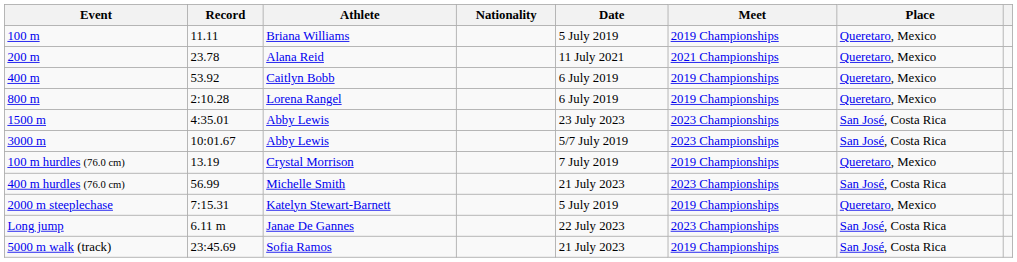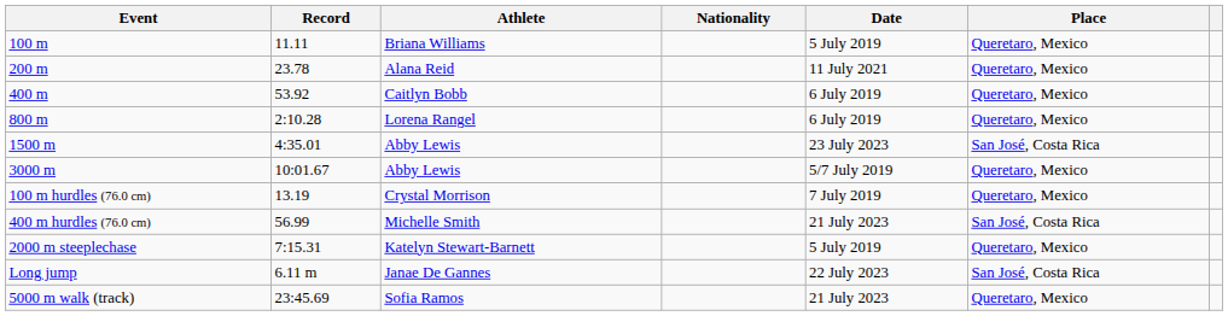 <table class="wikitable" style="font-size:95%; width: 95%;">
 <tr>
 <th>Event</th>
 <th>Record</th>
 <th>Athlete</th>
 <th>Nationality</th>
 <th>Date</th>
-<th>Meet</th>
 <th>Place</th>
 <th></th>
 </tr>
 <tr>
 <td><a href='#'>100 m</a></td>
 <td>11.11  </td>
 <td><a href='#'>Briana Williams</a></td>
 <td></td>
 <td>5 July 2019</td>
-<td><a href='#'>2019 Championships</a></td>
 <td><a href='#'>Queretaro</a>, Mexico</td>
 <td></td>
 </tr>
 <tr>
 <td><a href='#'>200 m</a></td>
 <td>23.78 </td>
 <td><a href='#'>Alana Reid</a></td>
 <td></td>
 <td>11 July 2021</td>
-<td><a href='#'>2021 Championships</a></td>
 <td><a href='#'>Queretaro</a>, Mexico</td>
 <td></td>
 </tr>
 <tr>
 <td><a href='#'>400 m</a></td>
 <td>53.92 </td>
 <td><a href='#'>Caitlyn Bobb</a></td>
 <td></td>
 <td>6 July 2019</td>
-<td><a href='#'>2019 Championships</a></td>
 <td><a href='#'>Queretaro</a>, Mexico</td>
 <td></td>
 </tr>
 <tr>
 <td><a href='#'>800 m</a></td>
 <td>2:10.28 </td>
 <td><a href='#'>Lorena Rangel</a></td>
 <td></td>
 <td>6 July 2019</td>
-<td><a href='#'>2019 Championships</a></td>
 <td><a href='#'>Queretaro</a>, Mexico</td>
 <td></td>
 </tr>
 <tr>
 <td><a href='#'>1500 m</a></td>
 <td>4:35.01</td>
 <td><a href='#'>Abby Lewis</a></td>
 <td></td>
 <td>23 July 2023</td>
-<td><a href='#'>2023 Championships</a></td>
 <td><a href='#'>San José</a>, Costa Rica</td>
 <td></td>
 </tr>
 <tr>
 <td><a href='#'>3000 m</a></td>
 <td>10:01.67</td>
 <td><a href='#'>Abby Lewis</a></td>
 <td></td>
 <td>5/7 July 2019</td>
-<td><a href='#'>2023 Championships</a></td>
-<td><a href='#'>San José</a>, Costa Rica</td>
+<td><a href='#'>Queretaro</a>, Mexico</td>
 <td></td>
 </tr>
 <tr>
 <td><a href='#'>100 m hurdles</a> <small>(76.0 cm)</small></td>
 <td>13.19  </td>
 <td><a href='#'>Crystal Morrison</a></td>
 <td></td>
 <td>7 July 2019</td>
-<td><a href='#'>2019 Championships</a></td>
 <td><a href='#'>Queretaro</a>, Mexico</td>
 <td></td>
 </tr>
 <tr>
 <td><a href='#'>400 m hurdles</a> <small>(76.0 cm)</small></td>
 <td>56.99</td>
 <td><a href='#'>Michelle Smith</a></td>
 <td></td>
 <td>21 July 2023</td>
-<td><a href='#'>2023 Championships</a></td>
 <td><a href='#'>San José</a>, Costa Rica</td>
 <td></td>
 </tr>
 <tr>
 <td><a href='#'>2000 m steeplechase</a></td>
 <td>7:15.31 </td>
 <td><a href='#'>Katelyn Stewart-Barnett</a></td>
 <td></td>
 <td>5 July 2019</td>
-<td><a href='#'>2019 Championships</a></td>
 <td><a href='#'>Queretaro</a>, Mexico</td>
 <td></td>
 </tr>
 <tr>
 <td><a href='#'>Long jump</a></td>
 <td>6.11 m </td>
 <td><a href='#'>Janae De Gannes</a></td>
 <td></td>
 <td>22 July 2023</td>
-<td><a href='#'>2023 Championships</a></td>
 <td><a href='#'>San José</a>, Costa Rica</td>
 <td></td>
 </tr>
 <tr>
 <td><a href='#'>5000 m walk</a> (track)</td>
 <td>23:45.69 </td>
 <td><a href='#'>Sofia Ramos</a></td>
 <td></td>
 <td>21 July 2023</td>
-<td><a href='#'>2019 Championships</a></td>
-<td><a href='#'>San José</a>, Costa Rica</td>
+<td><a href='#'>Queretaro</a>, Mexico</td>
 <td></td>
 </tr>
 </table>
